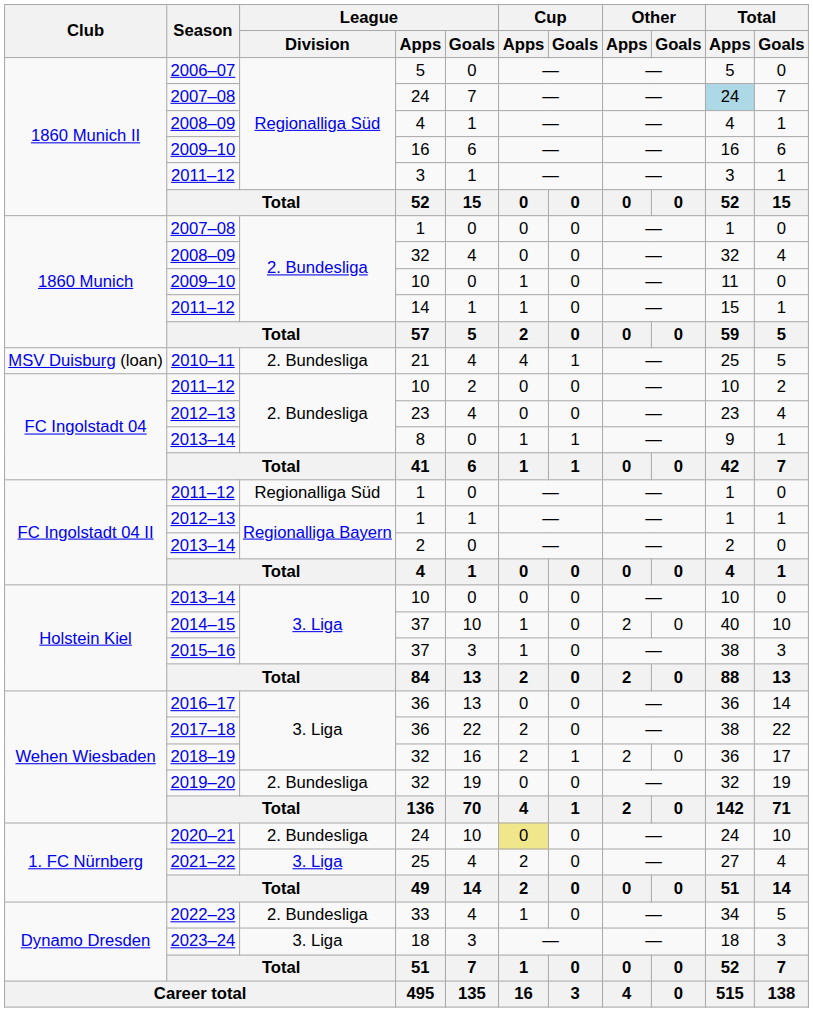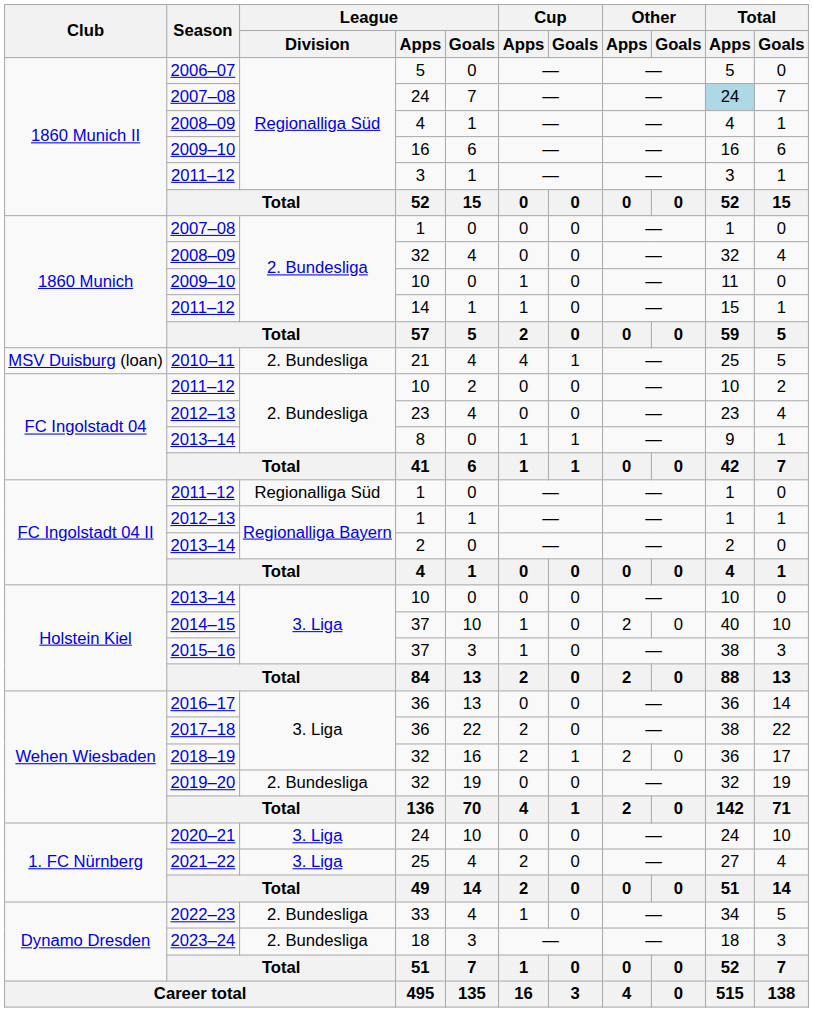 <table class="wikitable" style="text-align:center">
 <tr>
 <th rowspan="2">Club</th>
 <th rowspan="2">Season</th>
 <th colspan="3">League</th>
 <th colspan="2">Cup</th>
 <th colspan="2">Other</th>
 <th colspan="2">Total</th>
 </tr>
 <tr>
 <th>Division</th>
 <th>Apps</th>
 <th>Goals</th>
 <th>Apps</th>
 <th>Goals</th>
 <th>Apps</th>
 <th>Goals</th>
 <th>Apps</th>
 <th>Goals</th>
 </tr>
 <tr>
 <td rowspan="6"><a href='#'>1860 Munich II</a></td>
 <td><a href='#'>2006–07</a></td>
 <td rowspan="5"><a href='#'>Regionalliga Süd</a></td>
 <td>5</td>
 <td>0</td>
 <td colspan="2">—</td>
 <td colspan="2">—</td>
 <td>5</td>
 <td>0</td>
 </tr>
 <tr>
 <td><a href='#'>2007–08</a></td>
 <td>24</td>
 <td>7</td>
 <td colspan="2">—</td>
 <td colspan="2">—</td>
 <td style="background: lightblue;">24</td>
 <td>7</td>
 </tr>
 <tr>
 <td><a href='#'>2008–09</a></td>
 <td>4</td>
 <td>1</td>
 <td colspan="2">—</td>
 <td colspan="2">—</td>
 <td>4</td>
 <td>1 </td>
 </tr>
 <tr>
 <td><a href='#'>2009–10</a></td>
 <td>16</td>
 <td>6</td>
 <td colspan="2">—</td>
 <td colspan="2">—</td>
 <td>16</td>
 <td>6 </td>
 </tr>
 <tr>
 <td><a href='#'>2011–12</a></td>
 <td>3</td>
 <td>1</td>
 <td colspan="2">—</td>
 <td colspan="2">—</td>
 <td>3</td>
 <td>1</td>
 </tr>
 <tr>
 <th colspan="2">Total</th>
 <th>52</th>
 <th>15</th>
 <th>0</th>
 <th>0</th>
 <th>0</th>
 <th>0</th>
 <th>52</th>
 <th>15</th>
 </tr>
 <tr>
 <td rowspan="5"><a href='#'>1860 Munich</a></td>
 <td><a href='#'>2007–08</a></td>
 <td rowspan="4"><a href='#'>2. Bundesliga</a></td>
 <td>1</td>
 <td>0</td>
 <td>0</td>
 <td>0</td>
 <td colspan="2">—</td>
 <td>1</td>
 <td>0</td>
 </tr>
 <tr>
 <td><a href='#'>2008–09</a></td>
 <td>32</td>
 <td>4</td>
 <td>0</td>
 <td>0</td>
 <td colspan="2">—</td>
 <td>32</td>
 <td>4</td>
 </tr>
 <tr>
 <td><a href='#'>2009–10</a></td>
 <td>10</td>
 <td>0</td>
 <td>1</td>
 <td>0</td>
 <td colspan="2">—</td>
 <td>11</td>
 <td>0</td>
 </tr>
 <tr>
 <td><a href='#'>2011–12</a></td>
 <td>14</td>
 <td>1</td>
 <td>1</td>
 <td>0</td>
 <td colspan="2">—</td>
 <td>15</td>
 <td>1</td>
 </tr>
 <tr>
 <th colspan="2">Total</th>
 <th>57</th>
 <th>5</th>
 <th>2</th>
 <th>0</th>
 <th>0</th>
 <th>0</th>
 <th>59</th>
 <th>5</th>
 </tr>
 <tr>
 <td><a href='#'>MSV Duisburg</a> (loan)</td>
 <td><a href='#'>2010–11</a></td>
 <td>2. Bundesliga</td>
 <td>21</td>
 <td>4</td>
 <td>4</td>
 <td>1</td>
 <td colspan="2">—</td>
 <td>25</td>
 <td>5</td>
 </tr>
 <tr>
 <td rowspan="4"><a href='#'>FC Ingolstadt 04</a></td>
 <td><a href='#'>2011–12</a></td>
 <td rowspan="3">2. Bundesliga</td>
 <td>10</td>
 <td>2</td>
 <td>0</td>
 <td>0</td>
 <td colspan="2">—</td>
 <td>10</td>
 <td>2</td>
 </tr>
 <tr>
 <td><a href='#'>2012–13</a></td>
 <td>23</td>
 <td>4</td>
 <td>0</td>
 <td>0</td>
 <td colspan="2">—</td>
 <td>23</td>
 <td>4</td>
 </tr>
 <tr>
 <td><a href='#'>2013–14</a></td>
 <td>8</td>
 <td>0</td>
 <td>1</td>
 <td>1</td>
 <td colspan="2">—</td>
 <td>9</td>
 <td>1</td>
 </tr>
 <tr>
 <th colspan="2">Total</th>
 <th>41</th>
 <th>6</th>
 <th>1</th>
 <th>1</th>
 <th>0</th>
 <th>0</th>
 <th>42</th>
 <th>7</th>
 </tr>
 <tr>
 <td rowspan="4"><a href='#'>FC Ingolstadt 04 II</a></td>
 <td><a href='#'>2011–12</a></td>
 <td>Regionalliga Süd</td>
 <td>1</td>
 <td>0</td>
 <td colspan="2">—</td>
 <td colspan="2">—</td>
 <td>1</td>
 <td>0</td>
 </tr>
 <tr>
 <td><a href='#'>2012–13</a></td>
 <td rowspan="2"><a href='#'>Regionalliga Bayern</a></td>
 <td>1</td>
 <td>1</td>
 <td colspan="2">—</td>
 <td colspan="2">—</td>
 <td>1</td>
 <td>1</td>
 </tr>
 <tr>
 <td><a href='#'>2013–14</a></td>
 <td>2</td>
 <td>0</td>
 <td colspan="2">—</td>
 <td colspan="2">—</td>
 <td>2</td>
 <td>0</td>
 </tr>
 <tr>
 <th colspan="2">Total</th>
 <th>4</th>
 <th>1</th>
 <th>0</th>
 <th>0</th>
 <th>0</th>
 <th>0</th>
 <th>4</th>
 <th>1</th>
 </tr>
 <tr>
 <td rowspan="4"><a href='#'>Holstein Kiel</a></td>
 <td><a href='#'>2013–14</a></td>
 <td rowspan="3"><a href='#'>3. Liga</a></td>
 <td>10</td>
 <td>0</td>
 <td>0</td>
 <td>0</td>
 <td colspan="2">—</td>
 <td>10</td>
 <td>0</td>
 </tr>
 <tr>
 <td><a href='#'>2014–15</a></td>
 <td>37</td>
 <td>10</td>
 <td>1</td>
 <td>0</td>
 <td>2</td>
 <td>0</td>
 <td>40</td>
 <td>10</td>
 </tr>
 <tr>
 <td><a href='#'>2015–16</a></td>
 <td>37</td>
 <td>3</td>
 <td>1</td>
 <td>0</td>
 <td colspan="2">—</td>
 <td>38</td>
 <td>3</td>
 </tr>
 <tr>
 <th colspan="2">Total</th>
 <th>84</th>
 <th>13</th>
 <th>2</th>
 <th>0</th>
 <th>2</th>
 <th>0</th>
 <th>88</th>
 <th>13</th>
 </tr>
 <tr>
 <td rowspan="5"><a href='#'>Wehen Wiesbaden</a></td>
 <td><a href='#'>2016–17</a></td>
 <td rowspan="3">3. Liga</td>
 <td>36</td>
 <td>13</td>
 <td>0</td>
 <td>0</td>
 <td colspan="2">—</td>
 <td>36</td>
 <td>14</td>
 </tr>
 <tr>
 <td><a href='#'>2017–18</a></td>
 <td>36</td>
 <td>22</td>
 <td>2</td>
 <td>0</td>
 <td colspan="2">—</td>
 <td>38</td>
 <td>22</td>
 </tr>
 <tr>
 <td><a href='#'>2018–19</a></td>
 <td>32</td>
 <td>16</td>
 <td>2</td>
 <td>1</td>
 <td>2</td>
 <td>0</td>
 <td>36</td>
 <td>17</td>
 </tr>
 <tr>
 <td><a href='#'>2019–20</a></td>
 <td>2. Bundesliga</td>
 <td>32</td>
 <td>19</td>
 <td>0</td>
 <td>0</td>
 <td colspan="2">—</td>
 <td>32</td>
 <td>19</td>
 </tr>
 <tr>
 <th colspan="2">Total</th>
 <th>136</th>
 <th>70</th>
 <th>4</th>
 <th>1</th>
 <th>2</th>
 <th>0</th>
 <th>142</th>
 <th>71</th>
 </tr>
 <tr>
 <td rowspan="3"><a href='#'>1. FC Nürnberg</a></td>
 <td><a href='#'>2020–21</a></td>
-<td>2. Bundesliga</td>
+<td><a href='#'>3. Liga</a></td>
 <td>24</td>
 <td>10</td>
-<td style="background: khaki;">0</td>
+<td>0</td>
 <td>0</td>
 <td colspan="2">—</td>
 <td>24</td>
 <td>10</td>
 </tr>
 <tr>
 <td><a href='#'>2021–22</a></td>
 <td><a href='#'>3. Liga</a></td>
 <td>25</td>
 <td>4</td>
 <td>2</td>
 <td>0</td>
 <td colspan="2">—</td>
 <td>27</td>
 <td>4</td>
 </tr>
 <tr>
 <th colspan="2">Total</th>
 <th>49</th>
 <th>14</th>
 <th>2</th>
 <th>0</th>
 <th>0</th>
 <th>0</th>
 <th>51</th>
 <th>14</th>
 </tr>
 <tr>
 <td rowspan="3"><a href='#'>Dynamo Dresden</a></td>
 <td><a href='#'>2022–23</a></td>
 <td>2. Bundesliga</td>
 <td>33</td>
 <td>4</td>
 <td>1</td>
 <td>0</td>
 <td colspan="2">—</td>
 <td>34</td>
 <td>5</td>
 </tr>
 <tr>
 <td><a href='#'>2023–24</a></td>
-<td>3. Liga</td>
+<td>2. Bundesliga</td>
 <td>18</td>
 <td>3</td>
 <td colspan="2">—</td>
 <td colspan="2">—</td>
 <td>18</td>
 <td>3</td>
 </tr>
 <tr>
 <th colspan="2">Total</th>
 <th>51</th>
 <th>7</th>
 <th>1</th>
 <th>0</th>
 <th>0</th>
 <th>0</th>
 <th>52</th>
 <th>7</th>
 </tr>
 <tr>
 <th colspan="3">Career total</th>
 <th>495</th>
 <th>135</th>
 <th>16</th>
 <th>3</th>
 <th>4</th>
 <th>0</th>
 <th>515</th>
 <th>138</th>
 </tr>
 </table>
